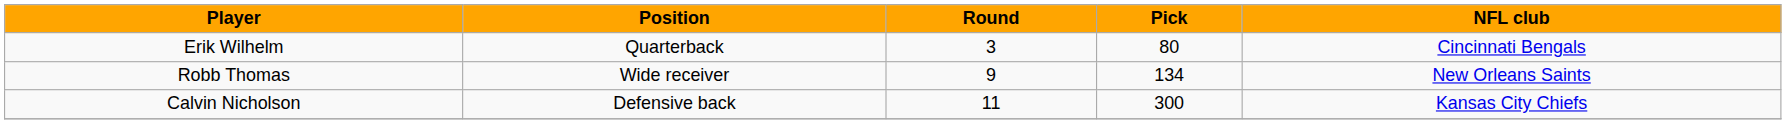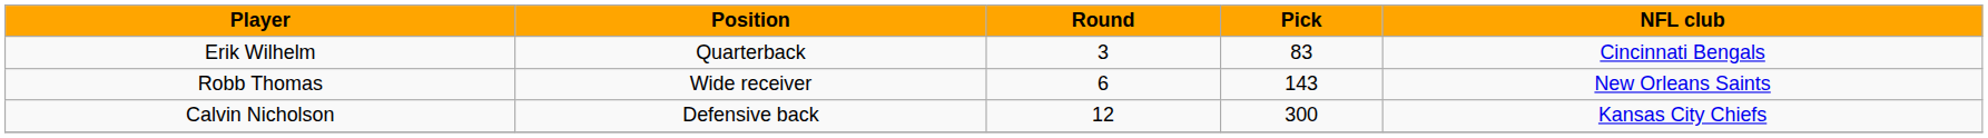 <table class="wikitable" width="80%">
 <tr align="center"  style="background:orange;color:black;">
 <td><strong>Player</strong></td>
 <td><strong>Position</strong></td>
 <td><strong>Round</strong></td>
 <td><strong>Pick</strong></td>
 <td><strong>NFL club</strong></td>
 </tr>
 <tr align="center" bgcolor="">
 <td>Erik Wilhelm</td>
 <td>Quarterback</td>
 <td>3</td>
-<td>80</td>
+<td>83</td>
 <td><a href='#'>Cincinnati Bengals</a></td>
 </tr>
 <tr align="center" bgcolor="">
 <td>Robb Thomas</td>
 <td>Wide receiver</td>
-<td>9</td>
-<td>134</td>
+<td>6</td>
+<td>143</td>
 <td><a href='#'>New Orleans Saints</a></td>
 </tr>
 <tr align="center" bgcolor="">
 <td>Calvin Nicholson</td>
 <td>Defensive back</td>
-<td>11</td>
+<td>12</td>
 <td>300</td>
 <td><a href='#'>Kansas City Chiefs</a></td>
 </tr>
 <tr align="center" bgcolor="">
 </tr>
 </table>
